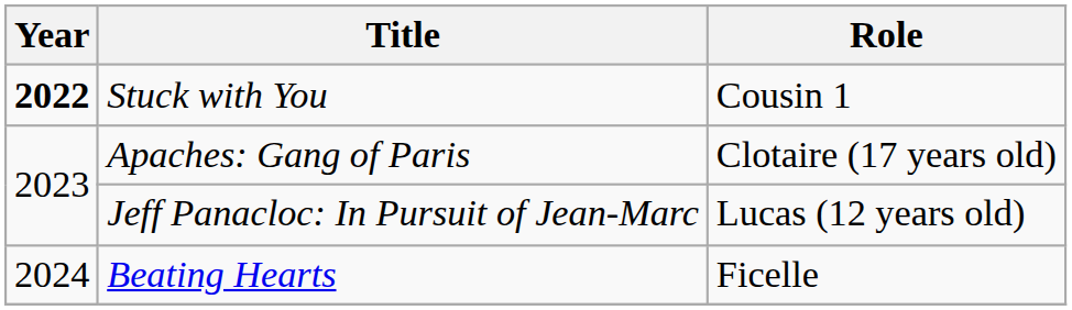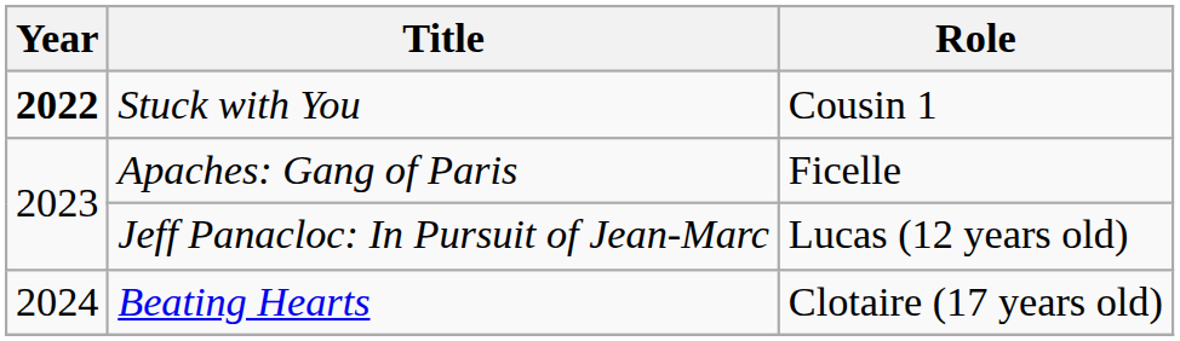 <table class="wikitable sortable plainrowheaders">
 <tr>
 <th>Year</th>
 <th>Title</th>
 <th>Role</th>
 </tr>
 <tr>
 <td><strong>2022</strong></td>
 <td><em>Stuck with You</em></td>
 <td>Cousin 1</td>
 </tr>
 <tr>
 <td rowspan="2">2023</td>
 <td><em>Apaches: Gang of Paris</em></td>
-<td>Clotaire (17 years old)</td>
+<td>Ficelle</td>
 </tr>
 <tr>
 <td><em>Jeff Panacloc: In Pursuit of Jean-Marc</em></td>
 <td>Lucas (12 years old)</td>
 </tr>
 <tr>
 <td>2024</td>
 <td><em><a href='#'>Beating Hearts</a></em></td>
-<td>Ficelle</td>
+<td>Clotaire (17 years old)</td>
 </tr>
 <tr>
 </tr>
 </table>
